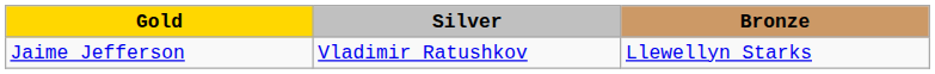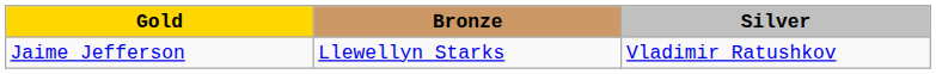 <table class="wikitable" style="text-align:left">
 <tr align="center">
 <td width=200 bgcolor=gold><strong>Gold</strong></td>
+<td width=200 bgcolor=CC9966><strong>Bronze</strong></td>
 <td width=200 bgcolor=silver><strong>Silver</strong></td>
-<td width=200 bgcolor=CC9966><strong>Bronze</strong></td>
 </tr>
 <tr>
 <td><a href='#'>Jaime Jefferson</a><br><em></em></td>
+<td><a href='#'>Llewellyn Starks</a><br><em></em></td>
 <td><a href='#'>Vladimir Ratushkov</a><br><em></em></td>
-<td><a href='#'>Llewellyn Starks</a><br><em></em></td>
 </tr>
 </table>
